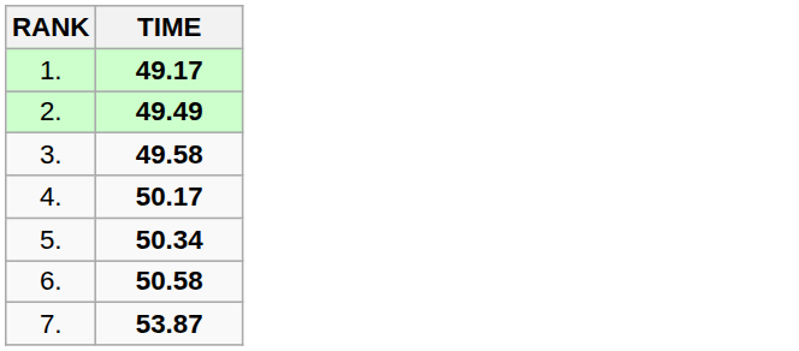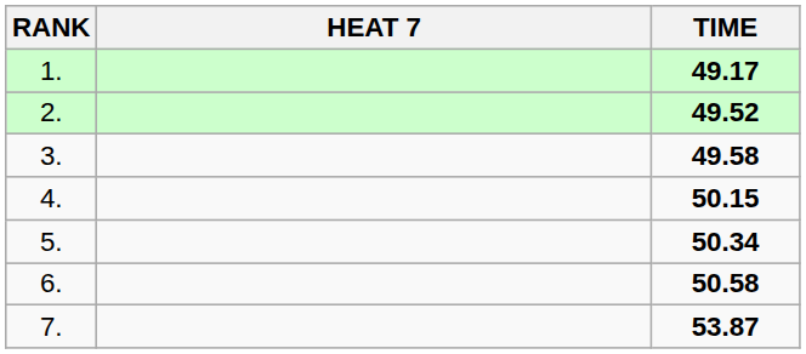 <table class="wikitable" style="border-collapse: collapse; font-size: 90%;">
 <tr>
 <th>RANK</th>
+<th style="width: 20em">HEAT 7</th>
 <th style="width: 5em">TIME</th>
 </tr>
 <tr style="background:#ccffcc;">
 <td align="center">1.</td>
+<td></td>
 <td align="center"><strong>49.17</strong></td>
 </tr>
 <tr style="background:#ccffcc;">
 <td align="center">2.</td>
-<td align="center"><strong>49.49</strong></td>
+<td></td>
+<td align="center"><strong>49.52</strong></td>
 </tr>
 <tr>
 <td align="center">3.</td>
+<td></td>
 <td align="center"><strong>49.58</strong></td>
 </tr>
 <tr>
 <td align="center">4.</td>
-<td align="center"><strong>50.17</strong></td>
+<td></td>
+<td align="center"><strong>50.15</strong></td>
 </tr>
 <tr>
 <td align="center">5.</td>
+<td></td>
 <td align="center"><strong>50.34</strong></td>
 </tr>
 <tr>
 <td align="center">6.</td>
+<td></td>
 <td align="center"><strong>50.58</strong></td>
 </tr>
 <tr>
 <td align="center">7.</td>
+<td></td>
 <td align="center"><strong>53.87</strong></td>
 </tr>
 </table>
